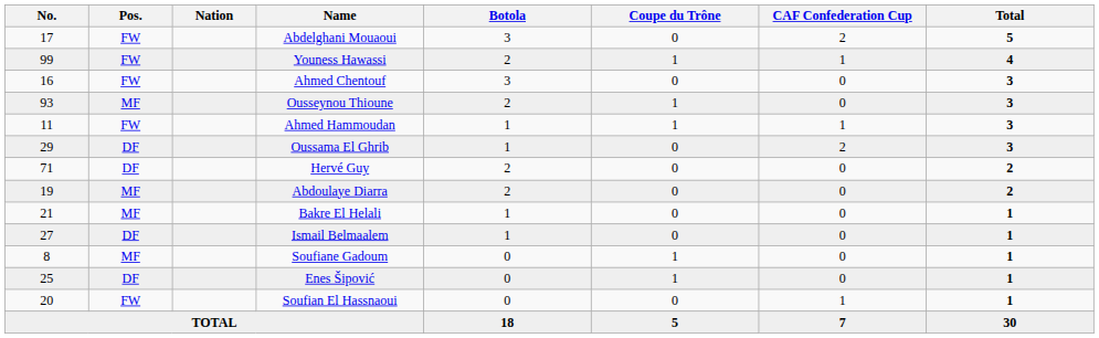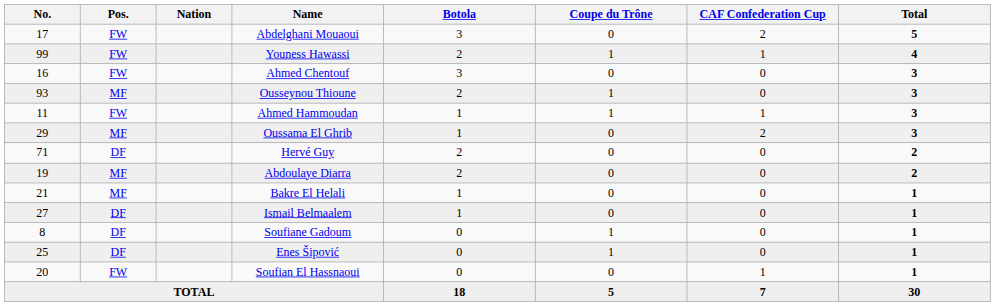 <table class="wikitable sortable" style="font-size: 95%; text-align: center">
 <tr>
 <th width="5%"><strong>No.</strong></th>
 <th width="5%"><strong>Pos.</strong></th>
 <th width="5%"><strong>Nation</strong></th>
 <th width="10%"><strong>Name</strong></th>
 <th width="10%"><a href='#'>Botola</a></th>
 <th width="10%"><a href='#'>Coupe du Trône</a></th>
 <th width="10%"><a href='#'>CAF Confederation Cup</a></th>
 <th width="10%">Total</th>
 </tr>
 <tr>
 <td>17</td>
 <td><a href='#'>FW</a></td>
 <td></td>
 <td><a href='#'>Abdelghani Mouaoui</a></td>
 <td>3 </td>
 <td>0 </td>
 <td>2 </td>
 <td><strong>5</strong> </td>
 </tr>
 <tr bgcolor="#EFEFEF">
 <td>99</td>
 <td><a href='#'>FW</a></td>
 <td></td>
 <td><a href='#'>Youness Hawassi</a></td>
 <td>2 </td>
 <td>1 </td>
 <td>1 </td>
 <td><strong>4</strong> </td>
 </tr>
 <tr>
 <td>16</td>
 <td><a href='#'>FW</a></td>
 <td></td>
 <td><a href='#'>Ahmed Chentouf</a></td>
 <td>3 </td>
 <td>0 </td>
 <td>0 </td>
 <td><strong>3</strong> </td>
 </tr>
 <tr bgcolor="#EFEFEF">
 <td>93</td>
 <td><a href='#'>MF</a></td>
 <td></td>
 <td><a href='#'>Ousseynou Thioune</a></td>
 <td>2 </td>
 <td>1 </td>
 <td>0 </td>
 <td><strong>3</strong> </td>
 </tr>
 <tr>
 <td>11</td>
 <td><a href='#'>FW</a></td>
 <td></td>
 <td><a href='#'>Ahmed Hammoudan</a></td>
 <td>1 </td>
 <td>1 </td>
 <td>1 </td>
 <td><strong>3</strong> </td>
 </tr>
 <tr bgcolor="#EFEFEF">
 <td>29</td>
-<td><a href='#'>DF</a></td>
+<td><a href='#'>MF</a></td>
 <td></td>
 <td><a href='#'>Oussama El Ghrib</a></td>
 <td>1 </td>
 <td>0 </td>
 <td>2 </td>
 <td><strong>3</strong> </td>
 </tr>
 <tr>
 <td>71</td>
 <td><a href='#'>DF</a></td>
 <td></td>
 <td><a href='#'>Hervé Guy</a></td>
 <td>2 </td>
 <td>0 </td>
 <td>0 </td>
 <td><strong>2</strong> </td>
 </tr>
 <tr bgcolor="#EFEFEF">
 <td>19</td>
 <td><a href='#'>MF</a></td>
 <td></td>
 <td><a href='#'>Abdoulaye Diarra</a></td>
 <td>2 </td>
 <td>0 </td>
 <td>0 </td>
 <td><strong>2</strong> </td>
 </tr>
 <tr>
 <td>21</td>
 <td><a href='#'>MF</a></td>
 <td></td>
 <td><a href='#'>Bakre El Helali</a></td>
 <td>1 </td>
 <td>0 </td>
 <td>0 </td>
 <td><strong>1</strong> </td>
 </tr>
 <tr bgcolor="#EFEFEF">
 <td>27</td>
 <td><a href='#'>DF</a></td>
 <td></td>
 <td><a href='#'>Ismail Belmaalem</a></td>
 <td>1 </td>
 <td>0 </td>
 <td>0 </td>
 <td><strong>1</strong> </td>
 </tr>
 <tr>
 <td>8</td>
-<td><a href='#'>MF</a></td>
+<td><a href='#'>DF</a></td>
 <td></td>
 <td><a href='#'>Soufiane Gadoum</a></td>
 <td>0 </td>
 <td>1 </td>
 <td>0 </td>
 <td><strong>1</strong> </td>
 </tr>
 <tr bgcolor="#EFEFEF">
 <td>25</td>
 <td><a href='#'>DF</a></td>
 <td></td>
 <td><a href='#'>Enes Šipović</a></td>
 <td>0 </td>
 <td>1 </td>
 <td>0 </td>
 <td><strong>1</strong> </td>
 </tr>
 <tr>
 <td>20</td>
 <td><a href='#'>FW</a></td>
 <td></td>
 <td><a href='#'>Soufian El Hassnaoui</a></td>
 <td>0 </td>
 <td>0 </td>
 <td>1 </td>
 <td><strong>1</strong> </td>
 </tr>
 <tr bgcolor="#EFEFEF" >
 <td colspan=4><strong>TOTAL</strong></td>
 <td><strong>18</strong> </td>
 <td><strong>5</strong> </td>
 <td><strong>7</strong> </td>
 <td><strong>30</strong> </td>
 </tr>
 </table>
